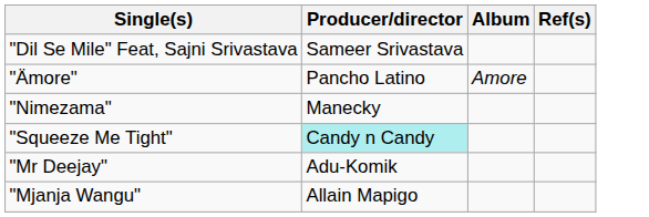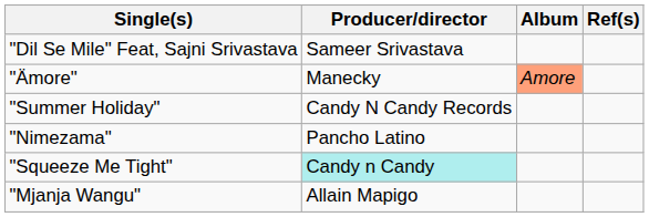 <table class="wikitable sortable">
 <tr>
 <th>Single(s)</th>
 <th>Producer/director</th>
 <th>Album</th>
 <th>Ref(s)</th>
 </tr>
 <tr>
 <td>"Dil Se Mile" Feat, Sajni Srivastava</td>
 <td>Sameer Srivastava</td>
 <td></td>
 <td></td>
 </tr>
 <tr>
 <td>"Ämore"</td>
-<td>Pancho Latino</td>
-<td><em>Amore</em></td>
+<td>Manecky</td>
+<td style="background: lightsalmon;"><em>Amore</em></td>
+<td></td>
+</tr>
+<tr>
+<td>"Summer Holiday"</td>
+<td>Candy N Candy Records</td>
+<td></td>
 <td></td>
 </tr>
 <tr>
 <td>"Nimezama"</td>
-<td>Manecky</td>
+<td>Pancho Latino</td>
 <td></td>
 <td></td>
 </tr>
 <tr>
 <td>"Squeeze Me Tight"</td>
 <td style="background: paleturquoise;">Candy n Candy</td>
 <td></td>
 <td></td>
 </tr>
 <tr>
-<td>"Mr Deejay"</td>
-<td>Adu-Komik</td>
-<td></td>
-<td></td>
-</tr>
-<tr>
 <td>"Mjanja Wangu"</td>
 <td>Allain Mapigo</td>
 <td></td>
 <td></td>
 </tr>
 </table>
